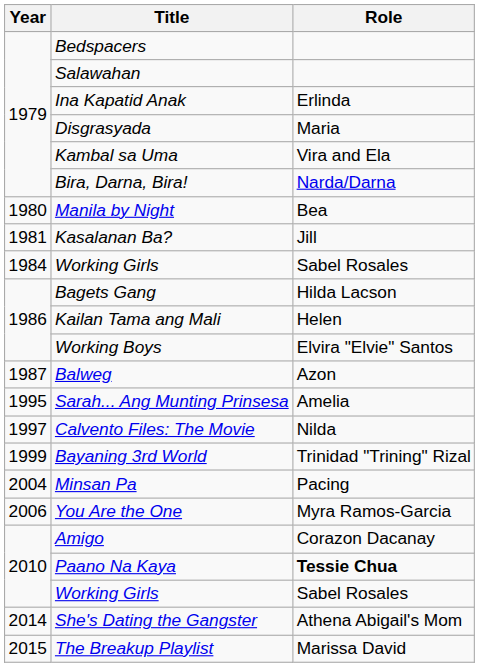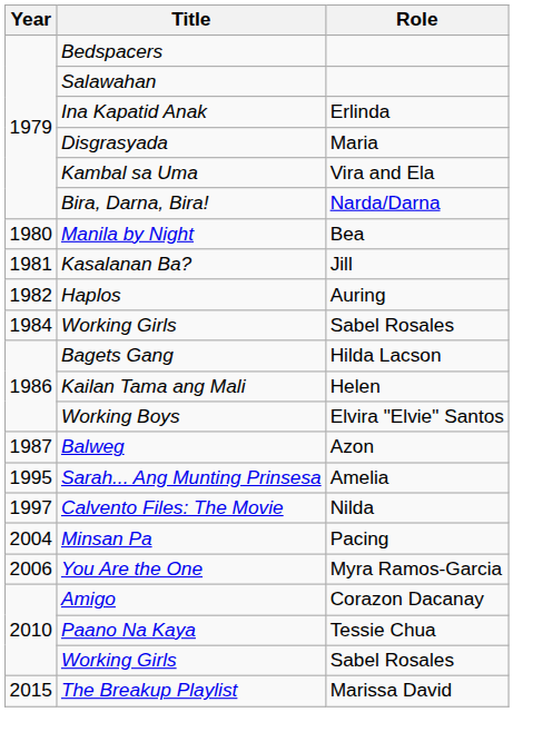 <table class="wikitable sortable">
 <tr>
 <th>Year</th>
 <th>Title</th>
 <th>Role</th>
 </tr>
 <tr>
 <td rowspan="6">1979</td>
 <td><em>Bedspacers</em></td>
 <td></td>
 </tr>
 <tr>
 <td><em>Salawahan</em></td>
 <td></td>
 </tr>
 <tr>
 <td><em>Ina Kapatid Anak</em></td>
 <td>Erlinda</td>
 </tr>
 <tr>
 <td><em>Disgrasyada</em></td>
 <td>Maria</td>
 </tr>
 <tr>
 <td><em>Kambal sa Uma</em></td>
 <td>Vira and Ela</td>
 </tr>
 <tr>
 <td><em>Bira, Darna, Bira!</em></td>
 <td><a href='#'>Narda/Darna</a></td>
 </tr>
 <tr>
 <td>1980</td>
 <td><em><a href='#'>Manila by Night</a></em></td>
 <td>Bea</td>
 </tr>
 <tr>
 <td>1981</td>
 <td><em>Kasalanan Ba?</em></td>
 <td>Jill</td>
 </tr>
 <tr>
+<td>1982</td>
+<td><em>Haplos</em></td>
+<td>Auring</td>
+</tr>
+<tr>
 <td>1984</td>
 <td><em>Working Girls</em></td>
 <td>Sabel Rosales</td>
 </tr>
 <tr>
 <td rowspan="3">1986</td>
 <td><em>Bagets Gang</em></td>
 <td>Hilda Lacson</td>
 </tr>
 <tr>
 <td><em>Kailan Tama ang Mali</em></td>
 <td>Helen</td>
 </tr>
 <tr>
 <td><em>Working Boys</em></td>
 <td>Elvira "Elvie" Santos</td>
 </tr>
 <tr>
 <td>1987</td>
 <td><em><a href='#'>Balweg</a></em></td>
 <td>Azon</td>
 </tr>
 <tr>
 <td>1995</td>
 <td><em><a href='#'>Sarah... Ang Munting Prinsesa</a></em></td>
 <td>Amelia</td>
 </tr>
 <tr>
 <td>1997</td>
 <td><em><a href='#'>Calvento Files: The Movie</a></em></td>
 <td>Nilda</td>
 </tr>
 <tr>
-<td>1999</td>
-<td><em><a href='#'>Bayaning 3rd World</a></em></td>
-<td>Trinidad "Trining" Rizal</td>
-</tr>
-<tr>
 <td>2004</td>
 <td><em><a href='#'>Minsan Pa</a></em></td>
 <td>Pacing</td>
 </tr>
 <tr>
 <td>2006</td>
 <td><em><a href='#'>You Are the One</a></em></td>
 <td>Myra Ramos-Garcia</td>
 </tr>
 <tr>
 <td rowspan="3">2010</td>
 <td><em><a href='#'>Amigo</a></em></td>
 <td>Corazon Dacanay</td>
 </tr>
 <tr>
 <td><em><a href='#'>Paano Na Kaya</a></em></td>
-<td><strong>Tessie Chua</strong></td>
+<td>Tessie Chua</td>
 </tr>
 <tr>
 <td><em><a href='#'>Working Girls</a></em></td>
 <td>Sabel Rosales</td>
-</tr>
-<tr>
-<td>2014</td>
-<td><em><a href='#'>She's Dating the Gangster</a></em></td>
-<td>Athena Abigail's Mom</td>
 </tr>
 <tr>
 <td>2015</td>
 <td><em><a href='#'>The Breakup Playlist</a></em></td>
 <td>Marissa David</td>
 </tr>
 </table>
